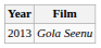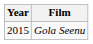 <table class="wikitable">
 <tr>
 <th>Year</th>
 <th>Film</th>
 </tr>
 <tr>
-<td>2013</td>
+<td>2015</td>
 <td><em>Gola Seenu</em></td>
 </tr>
 </table>
